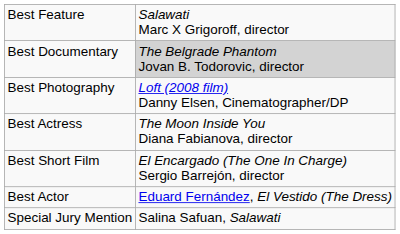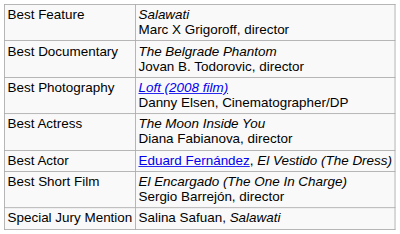 <table class="wikitable">
 <tr valign="top">
 <td>Best Feature</td>
 <td><em>Salawati</em><br>Marc X Grigoroff, director</td>
 </tr>
 <tr valign="top">
 <td>Best Documentary</td>
-<td style="background: lightgrey;"><em>The Belgrade Phantom</em><br>Jovan B. Todorovic, director</td>
+<td><em>The Belgrade Phantom</em><br>Jovan B. Todorovic, director</td>
 </tr>
 <tr valign="top">
 <td>Best Photography</td>
 <td><em><a href='#'>Loft (2008 film)</a></em><br>Danny Elsen, Cinematographer/DP</td>
 </tr>
 <tr valign="top">
 <td>Best Actress</td>
 <td><em>The Moon Inside You</em><br>Diana Fabianova, director</td>
 </tr>
 <tr valign="top">
+<td>Best Actor</td>
+<td><a href='#'>Eduard Fernández</a>, <em>El Vestido (The Dress)</em></td>
+</tr>
+<tr valign="top">
 <td>Best Short Film</td>
 <td><em>El Encargado (The One In Charge)</em><br>Sergio Barrejón, director</td>
-</tr>
-<tr valign="top">
-<td>Best Actor</td>
-<td><a href='#'>Eduard Fernández</a>, <em>El Vestido (The Dress)</em></td>
 </tr>
 <tr valign="top">
 <td>Special Jury Mention</td>
 <td>Salina Safuan, <em>Salawati</em></td>
 </tr>
 </table>
